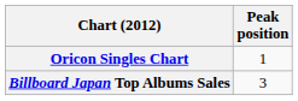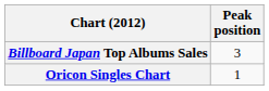 <table class="wikitable plainrowheaders sortable" style="text-align:center;" border="1">
 <tr>
 <th scope="col">Chart (2012)</th>
 <th scope="col">Peak<br>position</th>
 </tr>
 <tr>
+<th scope="row"><em><a href='#'>Billboard Japan</a></em> Top Albums Sales</th>
+<td>3</td>
+</tr>
+<tr>
 <th scope="row"><a href='#'>Oricon Singles Chart</a></th>
 <td>1</td>
 </tr>
-<tr>
-<th scope="row"><em><a href='#'>Billboard Japan</a></em> Top Albums Sales</th>
-<td>3</td>
-</tr>
 </table>
